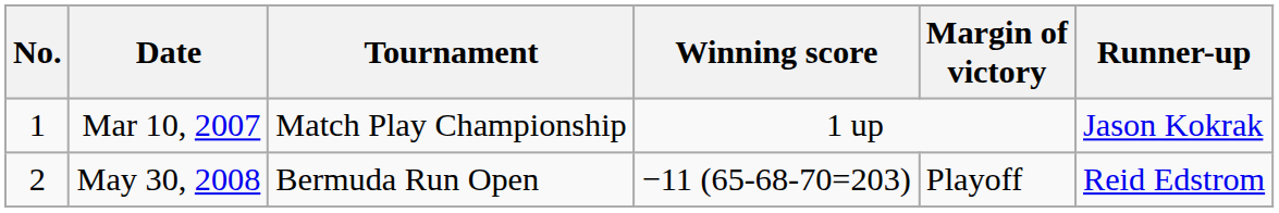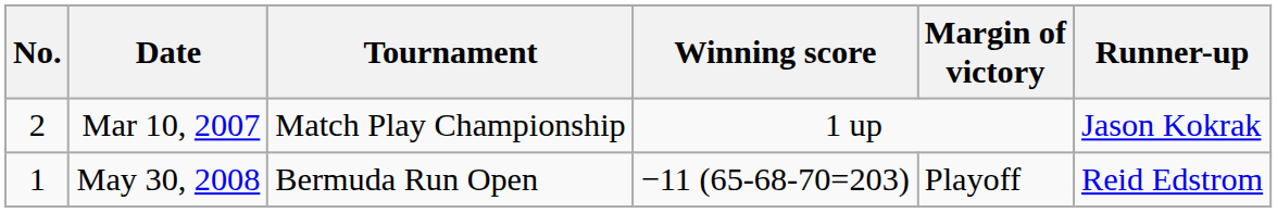 <table class="wikitable" style="font-size:95%;">
 <tr>
 <th>No.</th>
 <th>Date</th>
 <th>Tournament</th>
 <th>Winning score</th>
 <th>Margin of<br>victory</th>
 <th>Runner-up</th>
 </tr>
 <tr>
-<td align=center>1</td>
+<td align=center>2</td>
 <td align=right>Mar 10, <a href='#'>2007</a></td>
 <td>Match Play Championship</td>
 <td colspan=2 align=center>1 up</td>
 <td> <a href='#'>Jason Kokrak</a></td>
 </tr>
 <tr>
-<td align=center>2</td>
+<td align=center>1</td>
 <td align=right>May 30, <a href='#'>2008</a></td>
 <td>Bermuda Run Open</td>
 <td>−11 (65-68-70=203)</td>
 <td>Playoff</td>
 <td> <a href='#'>Reid Edstrom</a></td>
 </tr>
 </table>
